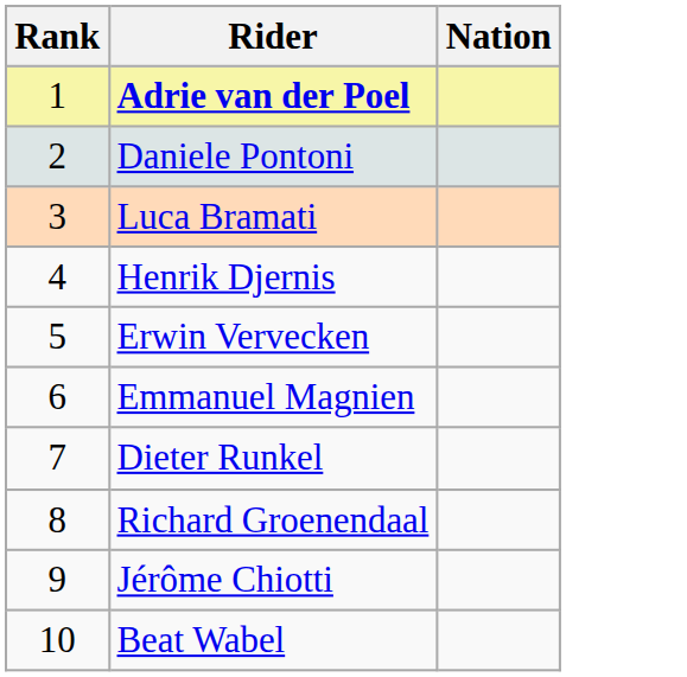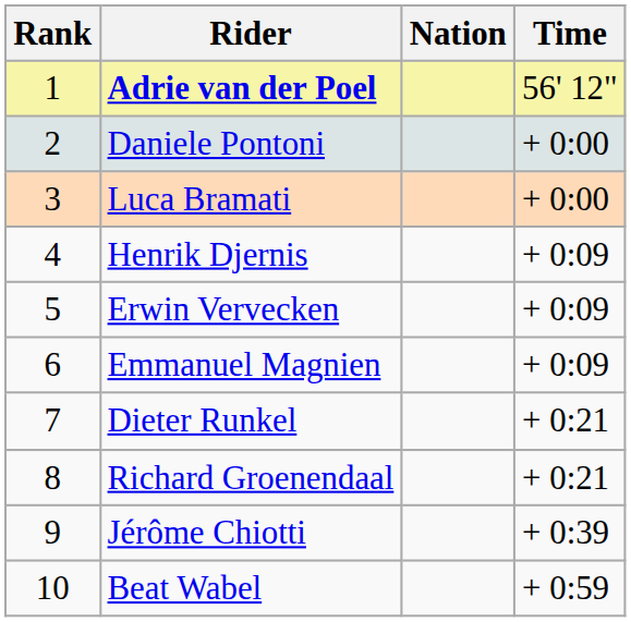 <table class="wikitable" style="font-size:95%;">
 <tr>
 <th>Rank</th>
 <th>Rider</th>
 <th>Nation</th>
+<th>Time</th>
 </tr>
 <tr bgcolor="#F7F6A8">
 <td align="center">1</td>
 <td><strong><a href='#'>Adrie van der Poel</a></strong></td>
 <td></td>
+<td>56' 12"</td>
 </tr>
 <tr bgcolor="#DCE5E5">
 <td align="center">2</td>
 <td><a href='#'>Daniele Pontoni</a></td>
 <td></td>
+<td>+ 0:00</td>
 </tr>
 <tr bgcolor="#FFDAB9">
 <td align="center">3</td>
 <td><a href='#'>Luca Bramati</a></td>
 <td></td>
+<td>+ 0:00</td>
 </tr>
 <tr>
 <td align="center">4</td>
 <td><a href='#'>Henrik Djernis</a></td>
 <td></td>
+<td>+ 0:09</td>
 </tr>
 <tr>
 <td align="center">5</td>
 <td><a href='#'>Erwin Vervecken</a></td>
 <td></td>
+<td>+ 0:09</td>
 </tr>
 <tr>
 <td align="center">6</td>
 <td><a href='#'>Emmanuel Magnien</a></td>
 <td></td>
+<td>+ 0:09</td>
 </tr>
 <tr>
 <td align="center">7</td>
 <td><a href='#'>Dieter Runkel</a></td>
 <td></td>
+<td>+ 0:21</td>
 </tr>
 <tr>
 <td align="center">8</td>
 <td><a href='#'>Richard Groenendaal</a></td>
 <td></td>
+<td>+ 0:21</td>
 </tr>
 <tr>
 <td align="center">9</td>
 <td><a href='#'>Jérôme Chiotti</a></td>
 <td></td>
+<td>+ 0:39</td>
 </tr>
 <tr>
 <td align="center">10</td>
 <td><a href='#'>Beat Wabel</a></td>
 <td></td>
+<td>+ 0:59</td>
 </tr>
 </table>
